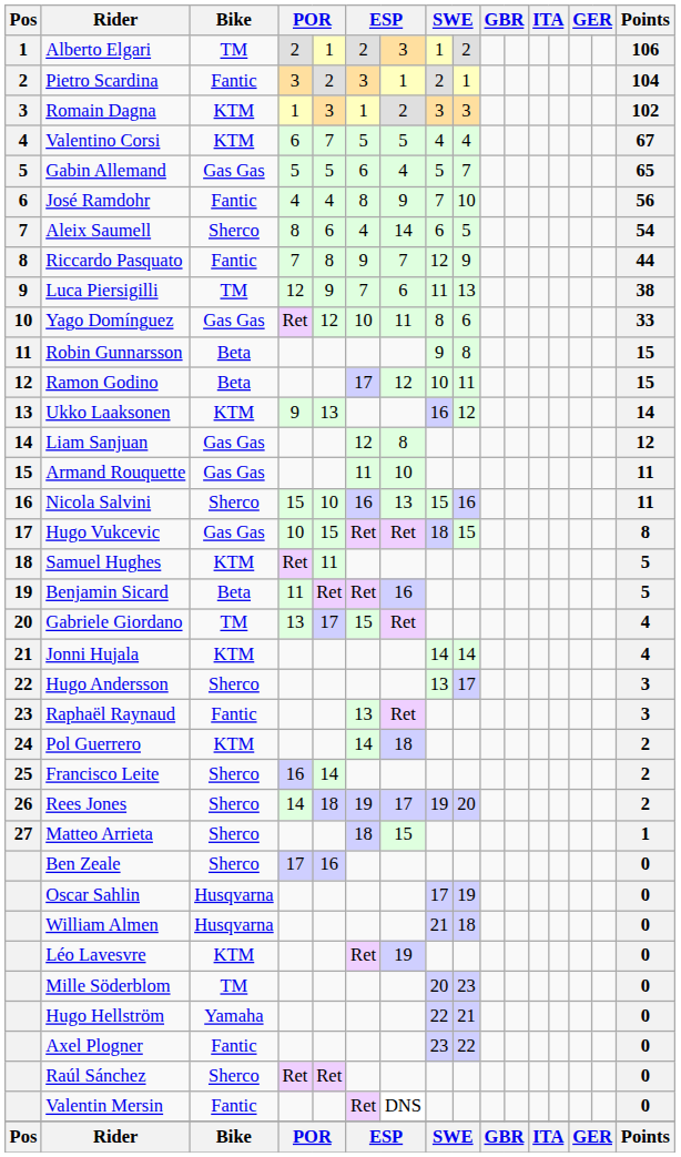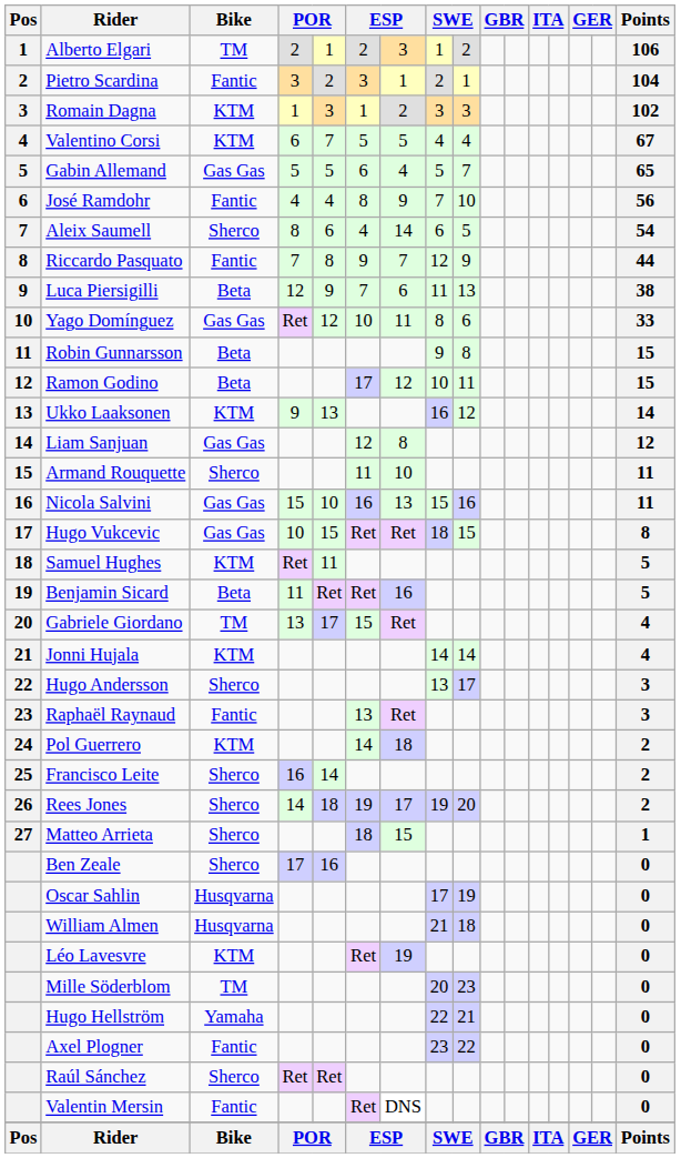 <table class="wikitable" style="font-size: 80%; text-align:center">
 <tr valign="top">
 <th valign="middle">Pos</th>
 <th valign="middle">Rider</th>
 <th valign="middle">Bike</th>
 <th colspan=2><a href='#'>POR</a><br></th>
 <th colspan=2><a href='#'>ESP</a><br></th>
 <th colspan=2><a href='#'>SWE</a><br></th>
 <th colspan=2><a href='#'>GBR</a><br></th>
 <th colspan=2><a href='#'>ITA</a><br></th>
 <th colspan=2><a href='#'>GER</a><br></th>
 <th valign="middle">Points</th>
 </tr>
 <tr>
 <th>1</th>
 <td align=left> <a href='#'>Alberto Elgari</a></td>
 <td><a href='#'>TM</a></td>
 <td style="background:#dfdfdf;">2</td>
 <td style="background:#ffffbf;">1</td>
 <td style="background:#dfdfdf;">2</td>
 <td style="background:#ffdf9f;">3</td>
 <td style="background:#ffffbf;">1</td>
 <td style="background:#dfdfdf;">2</td>
 <td></td>
 <td></td>
 <td></td>
 <td></td>
 <td></td>
 <td></td>
 <th>106</th>
 </tr>
 <tr>
 <th>2</th>
 <td align=left> <a href='#'>Pietro Scardina</a></td>
 <td><a href='#'>Fantic</a></td>
 <td style="background:#ffdf9f;">3</td>
 <td style="background:#dfdfdf;">2</td>
 <td style="background:#ffdf9f;">3</td>
 <td style="background:#ffffbf;">1</td>
 <td style="background:#dfdfdf;">2</td>
 <td style="background:#ffffbf;">1</td>
 <td></td>
 <td></td>
 <td></td>
 <td></td>
 <td></td>
 <td></td>
 <th>104</th>
 </tr>
 <tr>
 <th>3</th>
 <td align=left> <a href='#'>Romain Dagna</a></td>
 <td><a href='#'>KTM</a></td>
 <td style="background:#ffffbf;">1</td>
 <td style="background:#ffdf9f;">3</td>
 <td style="background:#ffffbf;">1</td>
 <td style="background:#dfdfdf;">2</td>
 <td style="background:#ffdf9f;">3</td>
 <td style="background:#ffdf9f;">3</td>
 <td></td>
 <td></td>
 <td></td>
 <td></td>
 <td></td>
 <td></td>
 <th>102</th>
 </tr>
 <tr>
 <th>4</th>
 <td align=left> <a href='#'>Valentino Corsi</a></td>
 <td><a href='#'>KTM</a></td>
 <td style="background:#dfffdf;">6</td>
 <td style="background:#dfffdf;">7</td>
 <td style="background:#dfffdf;">5</td>
 <td style="background:#dfffdf;">5</td>
 <td style="background:#dfffdf;">4</td>
 <td style="background:#dfffdf;">4</td>
 <td></td>
 <td></td>
 <td></td>
 <td></td>
 <td></td>
 <td></td>
 <th>67</th>
 </tr>
 <tr>
 <th>5</th>
 <td align=left> <a href='#'>Gabin Allemand</a></td>
 <td><a href='#'>Gas Gas</a></td>
 <td style="background:#dfffdf;">5</td>
 <td style="background:#dfffdf;">5</td>
 <td style="background:#dfffdf;">6</td>
 <td style="background:#dfffdf;">4</td>
 <td style="background:#dfffdf;">5</td>
 <td style="background:#dfffdf;">7</td>
 <td></td>
 <td></td>
 <td></td>
 <td></td>
 <td></td>
 <td></td>
 <th>65</th>
 </tr>
 <tr>
 <th>6</th>
 <td align=left> <a href='#'>José Ramdohr</a></td>
 <td><a href='#'>Fantic</a></td>
 <td style="background:#dfffdf;">4</td>
 <td style="background:#dfffdf;">4</td>
 <td style="background:#dfffdf;">8</td>
 <td style="background:#dfffdf;">9</td>
 <td style="background:#dfffdf;">7</td>
 <td style="background:#dfffdf;">10</td>
 <td></td>
 <td></td>
 <td></td>
 <td></td>
 <td></td>
 <td></td>
 <th>56</th>
 </tr>
 <tr>
 <th>7</th>
 <td align=left> <a href='#'>Aleix Saumell</a></td>
 <td><a href='#'>Sherco</a></td>
 <td style="background:#dfffdf;">8</td>
 <td style="background:#dfffdf;">6</td>
 <td style="background:#dfffdf;">4</td>
 <td style="background:#dfffdf;">14</td>
 <td style="background:#dfffdf;">6</td>
 <td style="background:#dfffdf;">5</td>
 <td></td>
 <td></td>
 <td></td>
 <td></td>
 <td></td>
 <td></td>
 <th>54</th>
 </tr>
 <tr>
 <th>8</th>
 <td align=left> <a href='#'>Riccardo Pasquato</a></td>
 <td><a href='#'>Fantic</a></td>
 <td style="background:#dfffdf;">7</td>
 <td style="background:#dfffdf;">8</td>
 <td style="background:#dfffdf;">9</td>
 <td style="background:#dfffdf;">7</td>
 <td style="background:#dfffdf;">12</td>
 <td style="background:#dfffdf;">9</td>
 <td></td>
 <td></td>
 <td></td>
 <td></td>
 <td></td>
 <td></td>
 <th>44</th>
 </tr>
 <tr>
 <th>9</th>
 <td align=left> <a href='#'>Luca Piersigilli</a></td>
-<td><a href='#'>TM</a></td>
+<td><a href='#'>Beta</a></td>
 <td style="background:#dfffdf;">12</td>
 <td style="background:#dfffdf;">9</td>
 <td style="background:#dfffdf;">7</td>
 <td style="background:#dfffdf;">6</td>
 <td style="background:#dfffdf;">11</td>
 <td style="background:#dfffdf;">13</td>
 <td></td>
 <td></td>
 <td></td>
 <td></td>
 <td></td>
 <td></td>
 <th>38</th>
 </tr>
 <tr>
 <th>10</th>
 <td align=left> <a href='#'>Yago Domínguez</a></td>
 <td><a href='#'>Gas Gas</a></td>
 <td style="background:#efcfff;">Ret</td>
 <td style="background:#dfffdf;">12</td>
 <td style="background:#dfffdf;">10</td>
 <td style="background:#dfffdf;">11</td>
 <td style="background:#dfffdf;">8</td>
 <td style="background:#dfffdf;">6</td>
 <td></td>
 <td></td>
 <td></td>
 <td></td>
 <td></td>
 <td></td>
 <th>33</th>
 </tr>
 <tr>
 <th>11</th>
 <td align=left> <a href='#'>Robin Gunnarsson</a></td>
 <td><a href='#'>Beta</a></td>
 <td></td>
 <td></td>
 <td></td>
 <td></td>
 <td style="background:#dfffdf;">9</td>
 <td style="background:#dfffdf;">8</td>
 <td></td>
 <td></td>
 <td></td>
 <td></td>
 <td></td>
 <td></td>
 <th>15</th>
 </tr>
 <tr>
 <th>12</th>
 <td align=left> <a href='#'>Ramon Godino</a></td>
 <td><a href='#'>Beta</a></td>
 <td></td>
 <td></td>
 <td style="background:#cfcfff;">17</td>
 <td style="background:#dfffdf;">12</td>
 <td style="background:#dfffdf;">10</td>
 <td style="background:#dfffdf;">11</td>
 <td></td>
 <td></td>
 <td></td>
 <td></td>
 <td></td>
 <td></td>
 <th>15</th>
 </tr>
 <tr>
 <th>13</th>
 <td align=left> <a href='#'>Ukko Laaksonen</a></td>
 <td><a href='#'>KTM</a></td>
 <td style="background:#dfffdf;">9</td>
 <td style="background:#dfffdf;">13</td>
 <td></td>
 <td></td>
 <td style="background:#cfcfff;">16</td>
 <td style="background:#dfffdf;">12</td>
 <td></td>
 <td></td>
 <td></td>
 <td></td>
 <td></td>
 <td></td>
 <th>14</th>
 </tr>
 <tr>
 <th>14</th>
 <td align=left> <a href='#'>Liam Sanjuan</a></td>
 <td><a href='#'>Gas Gas</a></td>
 <td></td>
 <td></td>
 <td style="background:#dfffdf;">12</td>
 <td style="background:#dfffdf;">8</td>
 <td></td>
 <td></td>
 <td></td>
 <td></td>
 <td></td>
 <td></td>
 <td></td>
 <td></td>
 <th>12</th>
 </tr>
 <tr>
 <th>15</th>
 <td align=left> <a href='#'>Armand Rouquette</a></td>
-<td><a href='#'>Gas Gas</a></td>
+<td><a href='#'>Sherco</a></td>
 <td></td>
 <td></td>
 <td style="background:#dfffdf;">11</td>
 <td style="background:#dfffdf;">10</td>
 <td></td>
 <td></td>
 <td></td>
 <td></td>
 <td></td>
 <td></td>
 <td></td>
 <td></td>
 <th>11</th>
 </tr>
 <tr>
 <th>16</th>
 <td align=left> <a href='#'>Nicola Salvini</a></td>
-<td><a href='#'>Sherco</a></td>
+<td><a href='#'>Gas Gas</a></td>
 <td style="background:#dfffdf;">15</td>
 <td style="background:#dfffdf;">10</td>
 <td style="background:#cfcfff;">16</td>
 <td style="background:#dfffdf;">13</td>
 <td style="background:#dfffdf;">15</td>
 <td style="background:#cfcfff;">16</td>
 <td></td>
 <td></td>
 <td></td>
 <td></td>
 <td></td>
 <td></td>
 <th>11</th>
 </tr>
 <tr>
 <th>17</th>
 <td align=left> <a href='#'>Hugo Vukcevic</a></td>
 <td><a href='#'>Gas Gas</a></td>
 <td style="background:#dfffdf;">10</td>
 <td style="background:#dfffdf;">15</td>
 <td style="background:#efcfff;">Ret</td>
 <td style="background:#efcfff;">Ret</td>
 <td style="background:#cfcfff;">18</td>
 <td style="background:#dfffdf;">15</td>
 <td></td>
 <td></td>
 <td></td>
 <td></td>
 <td></td>
 <td></td>
 <th>8</th>
 </tr>
 <tr>
 <th>18</th>
 <td align=left> <a href='#'>Samuel Hughes</a></td>
 <td><a href='#'>KTM</a></td>
 <td style="background:#efcfff;">Ret</td>
 <td style="background:#dfffdf;">11</td>
 <td></td>
 <td></td>
 <td></td>
 <td></td>
 <td></td>
 <td></td>
 <td></td>
 <td></td>
 <td></td>
 <td></td>
 <th>5</th>
 </tr>
 <tr>
 <th>19</th>
 <td align=left> <a href='#'>Benjamin Sicard</a></td>
 <td><a href='#'>Beta</a></td>
 <td style="background:#dfffdf;">11</td>
 <td style="background:#efcfff;">Ret</td>
 <td style="background:#efcfff;">Ret</td>
 <td style="background:#cfcfff;">16</td>
 <td></td>
 <td></td>
 <td></td>
 <td></td>
 <td></td>
 <td></td>
 <td></td>
 <td></td>
 <th>5</th>
 </tr>
 <tr>
 <th>20</th>
 <td align=left> <a href='#'>Gabriele Giordano</a></td>
 <td><a href='#'>TM</a></td>
 <td style="background:#dfffdf;">13</td>
 <td style="background:#cfcfff;">17</td>
 <td style="background:#dfffdf;">15</td>
 <td style="background:#efcfff;">Ret</td>
 <td></td>
 <td></td>
 <td></td>
 <td></td>
 <td></td>
 <td></td>
 <td></td>
 <td></td>
 <th>4</th>
 </tr>
 <tr>
 <th>21</th>
 <td align=left> <a href='#'>Jonni Hujala</a></td>
 <td><a href='#'>KTM</a></td>
 <td></td>
 <td></td>
 <td></td>
 <td></td>
 <td style="background:#dfffdf;">14</td>
 <td style="background:#dfffdf;">14</td>
 <td></td>
 <td></td>
 <td></td>
 <td></td>
 <td></td>
 <td></td>
 <th>4</th>
 </tr>
 <tr>
 <th>22</th>
 <td align=left> <a href='#'>Hugo Andersson</a></td>
 <td><a href='#'>Sherco</a></td>
 <td></td>
 <td></td>
 <td></td>
 <td></td>
 <td style="background:#dfffdf;">13</td>
 <td style="background:#cfcfff;">17</td>
 <td></td>
 <td></td>
 <td></td>
 <td></td>
 <td></td>
 <td></td>
 <th>3</th>
 </tr>
 <tr>
 <th>23</th>
 <td align=left> <a href='#'>Raphaël Raynaud</a></td>
 <td><a href='#'>Fantic</a></td>
 <td></td>
 <td></td>
 <td style="background:#dfffdf;">13</td>
 <td style="background:#efcfff;">Ret</td>
 <td></td>
 <td></td>
 <td></td>
 <td></td>
 <td></td>
 <td></td>
 <td></td>
 <td></td>
 <th>3</th>
 </tr>
 <tr>
 <th>24</th>
 <td align=left> <a href='#'>Pol Guerrero</a></td>
 <td><a href='#'>KTM</a></td>
 <td></td>
 <td></td>
 <td style="background:#dfffdf;">14</td>
 <td style="background:#cfcfff;">18</td>
 <td></td>
 <td></td>
 <td></td>
 <td></td>
 <td></td>
 <td></td>
 <td></td>
 <td></td>
 <th>2</th>
 </tr>
 <tr>
 <th>25</th>
 <td align=left> <a href='#'>Francisco Leite</a></td>
 <td><a href='#'>Sherco</a></td>
 <td style="background:#cfcfff;">16</td>
 <td style="background:#dfffdf;">14</td>
 <td></td>
 <td></td>
 <td></td>
 <td></td>
 <td></td>
 <td></td>
 <td></td>
 <td></td>
 <td></td>
 <td></td>
 <th>2</th>
 </tr>
 <tr>
 <th>26</th>
 <td align=left> <a href='#'>Rees Jones</a></td>
 <td><a href='#'>Sherco</a></td>
 <td style="background:#dfffdf;">14</td>
 <td style="background:#cfcfff;">18</td>
 <td style="background:#cfcfff;">19</td>
 <td style="background:#cfcfff;">17</td>
 <td style="background:#cfcfff;">19</td>
 <td style="background:#cfcfff;">20</td>
 <td></td>
 <td></td>
 <td></td>
 <td></td>
 <td></td>
 <td></td>
 <th>2</th>
 </tr>
 <tr>
 <th>27</th>
 <td align=left> <a href='#'>Matteo Arrieta</a></td>
 <td><a href='#'>Sherco</a></td>
 <td></td>
 <td></td>
 <td style="background:#cfcfff;">18</td>
 <td style="background:#dfffdf;">15</td>
 <td></td>
 <td></td>
 <td></td>
 <td></td>
 <td></td>
 <td></td>
 <td></td>
 <td></td>
 <th>1</th>
 </tr>
 <tr>
 <th></th>
 <td align=left> <a href='#'>Ben Zeale</a></td>
 <td><a href='#'>Sherco</a></td>
 <td style="background:#cfcfff;">17</td>
 <td style="background:#cfcfff;">16</td>
 <td></td>
 <td></td>
 <td></td>
 <td></td>
 <td></td>
 <td></td>
 <td></td>
 <td></td>
 <td></td>
 <td></td>
 <th>0</th>
 </tr>
 <tr>
 <th></th>
 <td align=left> <a href='#'>Oscar Sahlin</a></td>
 <td><a href='#'>Husqvarna</a></td>
 <td></td>
 <td></td>
 <td></td>
 <td></td>
 <td style="background:#cfcfff;">17</td>
 <td style="background:#cfcfff;">19</td>
 <td></td>
 <td></td>
 <td></td>
 <td></td>
 <td></td>
 <td></td>
 <th>0</th>
 </tr>
 <tr>
 <th></th>
 <td align=left> <a href='#'>William Almen</a></td>
 <td><a href='#'>Husqvarna</a></td>
 <td></td>
 <td></td>
 <td></td>
 <td></td>
 <td style="background:#cfcfff;">21</td>
 <td style="background:#cfcfff;">18</td>
 <td></td>
 <td></td>
 <td></td>
 <td></td>
 <td></td>
 <td></td>
 <th>0</th>
 </tr>
 <tr>
 <th></th>
 <td align=left> <a href='#'>Léo Lavesvre</a></td>
 <td><a href='#'>KTM</a></td>
 <td></td>
 <td></td>
 <td style="background:#efcfff;">Ret</td>
 <td style="background:#cfcfff;">19</td>
 <td></td>
 <td></td>
 <td></td>
 <td></td>
 <td></td>
 <td></td>
 <td></td>
 <td></td>
 <th>0</th>
 </tr>
 <tr>
 <th></th>
 <td align=left> <a href='#'>Mille Söderblom</a></td>
 <td><a href='#'>TM</a></td>
 <td></td>
 <td></td>
 <td></td>
 <td></td>
 <td style="background:#cfcfff;">20</td>
 <td style="background:#cfcfff;">23</td>
 <td></td>
 <td></td>
 <td></td>
 <td></td>
 <td></td>
 <td></td>
 <th>0</th>
 </tr>
 <tr>
 <th></th>
 <td align=left> <a href='#'>Hugo Hellström</a></td>
 <td><a href='#'>Yamaha</a></td>
 <td></td>
 <td></td>
 <td></td>
 <td></td>
 <td style="background:#cfcfff;">22</td>
 <td style="background:#cfcfff;">21</td>
 <td></td>
 <td></td>
 <td></td>
 <td></td>
 <td></td>
 <td></td>
 <th>0</th>
 </tr>
 <tr>
 <th></th>
 <td align=left> <a href='#'>Axel Plogner</a></td>
 <td><a href='#'>Fantic</a></td>
 <td></td>
 <td></td>
 <td></td>
 <td></td>
 <td style="background:#cfcfff;">23</td>
 <td style="background:#cfcfff;">22</td>
 <td></td>
 <td></td>
 <td></td>
 <td></td>
 <td></td>
 <td></td>
 <th>0</th>
 </tr>
 <tr>
 <th></th>
 <td align=left> <a href='#'>Raúl Sánchez</a></td>
 <td><a href='#'>Sherco</a></td>
 <td style="background:#efcfff;">Ret</td>
 <td style="background:#efcfff;">Ret</td>
 <td></td>
 <td></td>
 <td></td>
 <td></td>
 <td></td>
 <td></td>
 <td></td>
 <td></td>
 <td></td>
 <td></td>
 <th>0</th>
 </tr>
 <tr>
 <th></th>
 <td align=left> <a href='#'>Valentin Mersin</a></td>
 <td><a href='#'>Fantic</a></td>
 <td></td>
 <td></td>
 <td style="background:#efcfff;">Ret</td>
 <td style="background:#ffffff;">DNS</td>
 <td></td>
 <td></td>
 <td></td>
 <td></td>
 <td></td>
 <td></td>
 <td></td>
 <td></td>
 <th>0</th>
 </tr>
 <tr>
 </tr>
 <tr valign="top">
 <th valign="middle">Pos</th>
 <th valign="middle">Rider</th>
 <th valign="middle">Bike</th>
 <th colspan=2><a href='#'>POR</a><br></th>
 <th colspan=2><a href='#'>ESP</a><br></th>
 <th colspan=2><a href='#'>SWE</a><br></th>
 <th colspan=2><a href='#'>GBR</a><br></th>
 <th colspan=2><a href='#'>ITA</a><br></th>
 <th colspan=2><a href='#'>GER</a><br></th>
 <th valign="middle">Points</th>
 </tr>
 <tr>
 </tr>
 </table>
